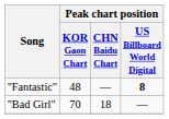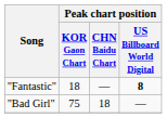 <table class="wikitable sortable" style="text-align:center;">
 <tr>
 <th rowspan="2">Song</th>
 <th colspan="3">Peak chart position</th>
 </tr>
 <tr>
 <th width="30"><a href='#'>KOR<br><small>Gaon Chart</small></a><br></th>
 <th width="30"><a href='#'>CHN<br><small>Baidu Chart</small></a><br></th>
 <th width="30"><a href='#'>US<br><small>Billboard World Digital</small></a><br></th>
 </tr>
 <tr>
 <td align="left">"Fantastic"</td>
-<td>48</td>
+<td>18</td>
 <td>—</td>
 <td><strong>8</strong></td>
 </tr>
 <tr>
 <td align="left">"Bad Girl"</td>
-<td>70</td>
+<td>75</td>
 <td>18</td>
 <td>—</td>
 </tr>
 <tr>
 </tr>
 </table>
